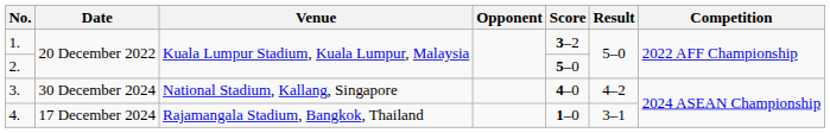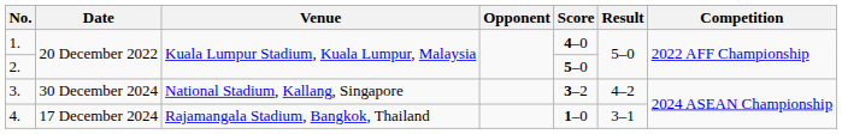 <table class="wikitable">
 <tr>
 <th>No.</th>
 <th>Date</th>
 <th>Venue</th>
 <th>Opponent</th>
 <th>Score</th>
 <th>Result</th>
 <th>Competition</th>
 </tr>
 <tr>
 <td>1.</td>
 <td rowspan=2>20 December 2022</td>
 <td rowspan=2><a href='#'>Kuala Lumpur Stadium</a>, <a href='#'>Kuala Lumpur</a>, <a href='#'>Malaysia</a></td>
 <td rowspan=2></td>
-<td align="center"><strong>3</strong>–2</td>
+<td align=center><strong>4</strong>–0</td>
 <td rowspan=2 align=center>5–0</td>
 <td rowspan=2><a href='#'>2022 AFF Championship</a></td>
 </tr>
 <tr>
 <td>2.</td>
 <td align=center><strong>5</strong>–0</td>
 </tr>
 <tr>
 <td>3.</td>
 <td>30 December 2024</td>
 <td><a href='#'>National Stadium</a>, <a href='#'>Kallang</a>, Singapore</td>
 <td></td>
-<td align=center><strong>4</strong>–0</td>
+<td align="center"><strong>3</strong>–2</td>
 <td align="center">4–2</td>
 <td rowspan=2><a href='#'>2024 ASEAN Championship</a></td>
 </tr>
 <tr>
 <td>4.</td>
 <td>17 December 2024</td>
 <td><a href='#'>Rajamangala Stadium</a>, <a href='#'>Bangkok</a>, Thailand</td>
 <td></td>
 <td align="center"><strong>1</strong>–0</td>
 <td align="center">3–1</td>
 </tr>
 </table>
